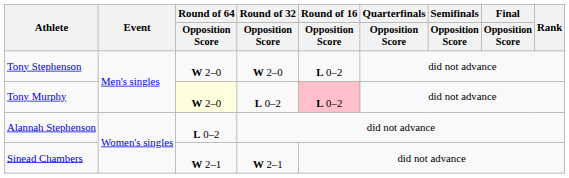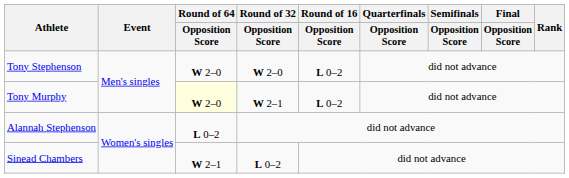 <table class=wikitable style="font-size:90%">
 <tr>
 <th rowspan="2">Athlete</th>
 <th rowspan="2">Event</th>
 <th>Round of 64</th>
 <th>Round of 32</th>
 <th>Round of 16</th>
 <th>Quarterfinals</th>
 <th>Semifinals</th>
 <th>Final</th>
 <th rowspan=2>Rank</th>
 </tr>
 <tr style="font-size:95%">
 <th>Opposition<br>Score</th>
 <th>Opposition<br>Score</th>
 <th>Opposition<br>Score</th>
 <th>Opposition<br>Score</th>
 <th>Opposition<br>Score</th>
 <th>Opposition<br>Score</th>
 </tr>
 <tr align=center>
 <td align=left><a href='#'>Tony Stephenson</a></td>
 <td rowspan=2 align=left><a href='#'>Men's singles</a></td>
 <td><br><strong>W</strong> 2–0</td>
 <td><br><strong>W</strong> 2–0</td>
 <td><br><strong>L</strong> 0–2</td>
 <td colspan=4>did not advance</td>
 </tr>
 <tr align=center>
 <td align=left><a href='#'>Tony Murphy</a></td>
 <td style="background: lightyellow;"><br><strong>W</strong> 2–0</td>
+<td><br><strong>W</strong> 2–1</td>
 <td><br><strong>L</strong> 0–2</td>
-<td style="background: pink;"><br><strong>L</strong> 0–2</td>
 <td colspan=4>did not advance</td>
 </tr>
 <tr align=center>
 <td align=left><a href='#'>Alannah Stephenson</a></td>
 <td rowspan=2 align=left><a href='#'>Women's singles</a></td>
 <td><br><strong>L</strong> 0–2</td>
 <td colspan=6>did not advance</td>
 </tr>
 <tr align=center>
 <td align=left><a href='#'>Sinead Chambers</a></td>
 <td><br><strong>W</strong> 2–1</td>
-<td><br><strong>W</strong> 2–1</td>
+<td><br><strong>L</strong> 0–2</td>
 <td colspan=5>did not advance</td>
 </tr>
 </table>
